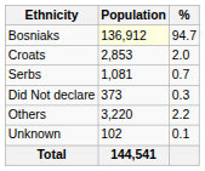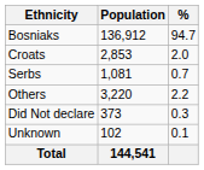 <table class="wikitable">
 <tr>
 <th>Ethnicity</th>
 <th>Population</th>
 <th>%</th>
 </tr>
 <tr>
 <td>Bosniaks</td>
-<td style="background: lightyellow;">136,912</td>
+<td>136,912</td>
 <td>94.7</td>
 </tr>
 <tr>
 <td>Croats</td>
 <td>2,853</td>
 <td>2.0</td>
 </tr>
 <tr>
 <td>Serbs</td>
 <td>1,081</td>
 <td>0.7</td>
 </tr>
 <tr>
+<td>Others</td>
+<td>3,220</td>
+<td>2.2</td>
+</tr>
+<tr>
 <td>Did Not declare</td>
 <td>373</td>
 <td>0.3</td>
-</tr>
-<tr>
-<td>Others</td>
-<td>3,220</td>
-<td>2.2</td>
 </tr>
 <tr>
 <td>Unknown</td>
 <td>102</td>
 <td>0.1</td>
 </tr>
 <tr>
 <th>Total</th>
 <th>144,541</th>
 <th></th>
 </tr>
 </table>
